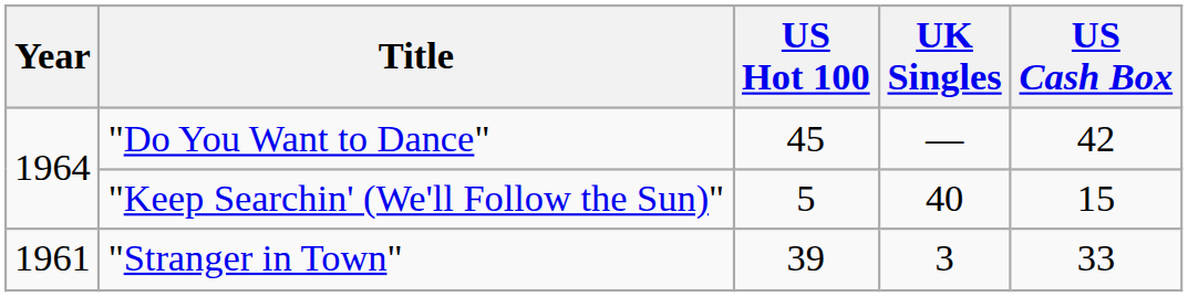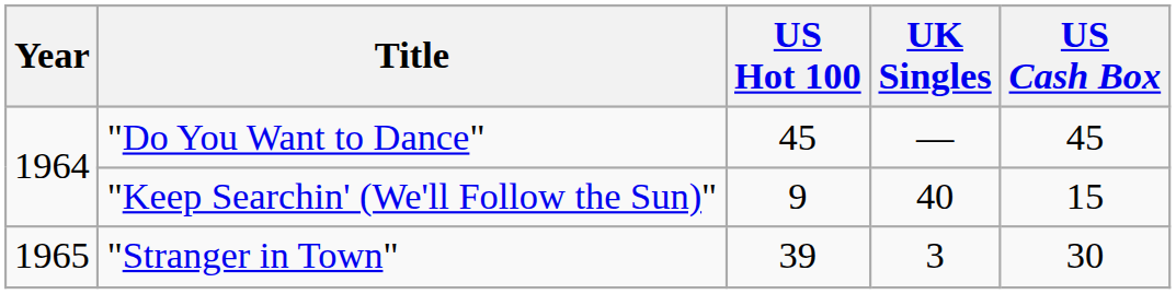 <table class="wikitable">
 <tr>
 <th>Year</th>
 <th>Title</th>
 <th><a href='#'>US<br>Hot 100</a></th>
 <th><a href='#'>UK<br>Singles</a></th>
 <th><a href='#'>US<br><em>Cash Box</em></a></th>
 </tr>
 <tr>
 <td rowspan="2">1964</td>
 <td>"<a href='#'>Do You Want to Dance</a>"</td>
 <td align="center">45</td>
 <td align="center">—</td>
-<td align="center">42</td>
+<td align="center">45</td>
 </tr>
 <tr>
 <td>"<a href='#'>Keep Searchin' (We'll Follow the Sun)</a>"</td>
-<td align="center">5</td>
+<td align="center">9</td>
 <td align="center">40</td>
 <td align="center">15</td>
 </tr>
 <tr>
-<td>1961</td>
+<td>1965</td>
 <td>"<a href='#'>Stranger in Town</a>"</td>
 <td align="center">39</td>
 <td align="center">3</td>
-<td align="center">33</td>
+<td align="center">30</td>
 </tr>
 </table>
